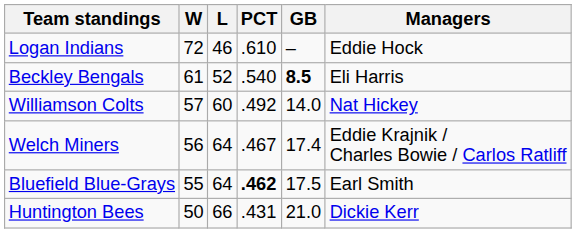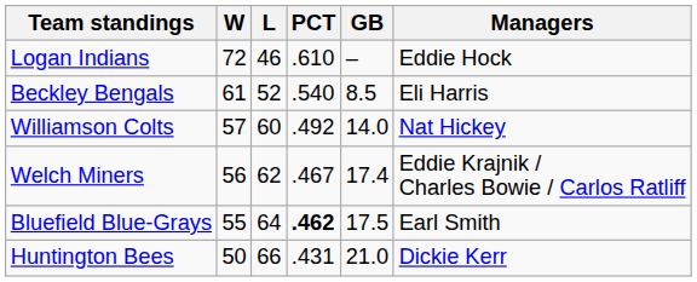 <table class="wikitable">
 <tr>
 <th>Team standings</th>
 <th>W</th>
 <th>L</th>
 <th>PCT</th>
 <th>GB</th>
 <th>Managers</th>
 </tr>
 <tr>
 <td><a href='#'>Logan Indians</a></td>
 <td>72</td>
 <td>46</td>
 <td>.610</td>
 <td>–</td>
 <td>Eddie Hock</td>
 </tr>
 <tr>
 <td><a href='#'>Beckley Bengals</a></td>
 <td>61</td>
 <td>52</td>
 <td>.540</td>
-<td><strong>8.5</strong></td>
+<td>8.5</td>
 <td>Eli Harris</td>
 </tr>
 <tr>
 <td><a href='#'>Williamson Colts</a></td>
 <td>57</td>
 <td>60</td>
 <td>.492</td>
 <td>14.0</td>
 <td><a href='#'>Nat Hickey</a></td>
 </tr>
 <tr>
 <td><a href='#'>Welch Miners</a></td>
 <td>56</td>
-<td>64</td>
+<td>62</td>
 <td>.467</td>
 <td>17.4</td>
 <td>Eddie Krajnik /<br> Charles Bowie / <a href='#'>Carlos Ratliff</a></td>
 </tr>
 <tr>
 <td><a href='#'>Bluefield Blue-Grays</a></td>
 <td>55</td>
 <td>64</td>
 <td><strong>.462</strong></td>
 <td>17.5</td>
 <td>Earl Smith</td>
 </tr>
 <tr>
 <td><a href='#'>Huntington Bees</a></td>
 <td>50</td>
 <td>66</td>
 <td>.431</td>
 <td>21.0</td>
 <td><a href='#'>Dickie Kerr</a></td>
 </tr>
 </table>
